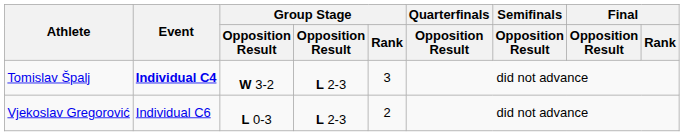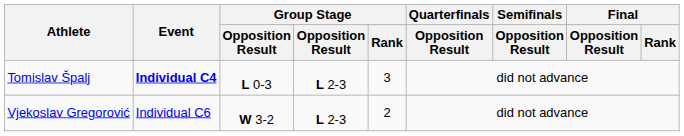 <table class=wikitable>
 <tr>
 <th rowspan="2">Athlete</th>
 <th rowspan="2">Event</th>
 <th colspan="3">Group Stage</th>
 <th>Quarterfinals</th>
 <th>Semifinals</th>
 <th colspan="2">Final</th>
 </tr>
 <tr>
 <th>Opposition<br>Result</th>
 <th>Opposition<br>Result</th>
 <th>Rank</th>
 <th>Opposition<br>Result</th>
 <th>Opposition<br>Result</th>
 <th>Opposition<br>Result</th>
 <th>Rank</th>
 </tr>
 <tr align=center>
 <td align=left><a href='#'>Tomislav Špalj</a></td>
 <td align=left><strong><a href='#'>Individual C4</a></strong></td>
-<td><br> <strong>W</strong> 3-2</td>
+<td><br> <strong>L</strong> 0-3</td>
 <td><br> <strong>L</strong> 2-3</td>
 <td>3</td>
 <td colspan=4>did not advance</td>
 </tr>
 <tr align=center>
 <td align=left><a href='#'>Vjekoslav Gregorović</a></td>
 <td align=left><a href='#'>Individual C6</a></td>
-<td><br> <strong>L</strong> 0-3</td>
+<td><br> <strong>W</strong> 3-2</td>
 <td><br> <strong>L</strong> 2-3</td>
 <td>2</td>
 <td colspan=4>did not advance</td>
 </tr>
 </table>
